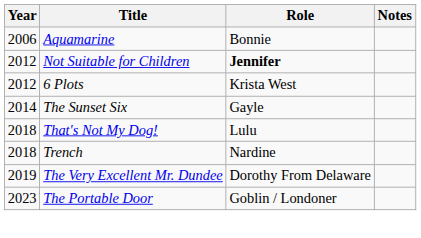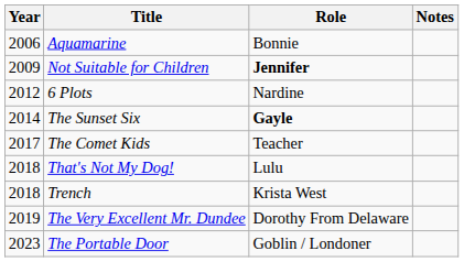 <table class="wikitable sortable">
 <tr>
 <th>Year</th>
 <th>Title</th>
 <th>Role</th>
 <th>Notes</th>
 </tr>
 <tr>
 <td>2006</td>
 <td><a href='#'><em>Aquamarine</em></a></td>
 <td>Bonnie</td>
 <td></td>
 </tr>
 <tr>
-<td>2012</td>
+<td>2009</td>
 <td><em><a href='#'>Not Suitable for Children</a></em></td>
 <td><strong>Jennifer</strong></td>
 <td></td>
 </tr>
 <tr>
 <td>2012</td>
 <td><em>6 Plots</em></td>
-<td>Krista West</td>
+<td>Nardine</td>
 <td></td>
 </tr>
 <tr>
 <td>2014</td>
 <td><em>The Sunset Six</em></td>
-<td>Gayle</td>
+<td><strong>Gayle</strong></td>
+<td></td>
+</tr>
+<tr>
+<td>2017</td>
+<td><em>The Comet Kids</em></td>
+<td>Teacher</td>
 <td></td>
 </tr>
 <tr>
 <td>2018</td>
 <td><em><a href='#'>That's Not My Dog!</a></em></td>
 <td>Lulu</td>
 <td></td>
 </tr>
 <tr>
 <td>2018</td>
 <td><em>Trench</em></td>
-<td>Nardine</td>
+<td>Krista West</td>
 <td></td>
 </tr>
 <tr>
 <td>2019</td>
 <td><em><a href='#'>The Very Excellent Mr. Dundee</a></em></td>
 <td>Dorothy From Delaware</td>
 <td></td>
 </tr>
 <tr>
 <td>2023</td>
 <td><em><a href='#'>The Portable Door</a></em></td>
 <td>Goblin / Londoner</td>
 <td></td>
 </tr>
 </table>
